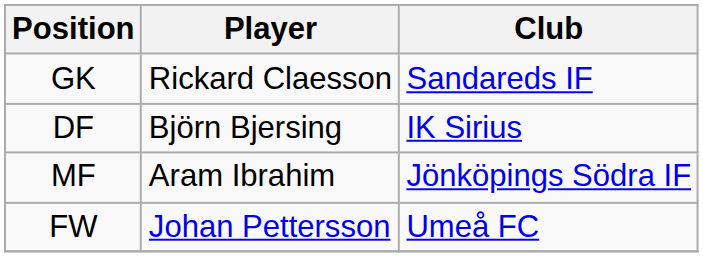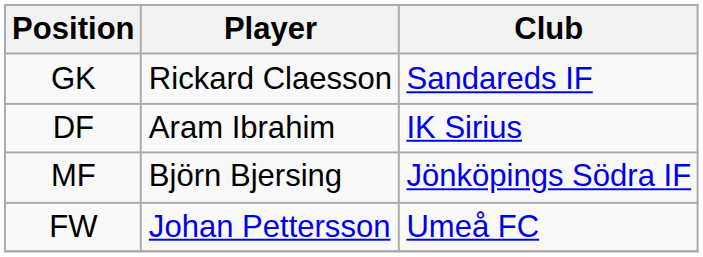 <table class="wikitable" style="text-align:center">
 <tr>
 <th>Position</th>
 <th>Player</th>
 <th>Club</th>
 </tr>
 <tr>
 <td>GK</td>
 <td align="left"> Rickard Claesson</td>
 <td align="left"><a href='#'>Sandareds IF</a></td>
 </tr>
 <tr>
 <td>DF</td>
-<td align="left"> Björn Bjersing</td>
+<td align="left"> Aram Ibrahim</td>
 <td align="left"><a href='#'>IK Sirius</a></td>
 </tr>
 <tr>
 <td>MF</td>
-<td align="left"> Aram Ibrahim</td>
+<td align="left"> Björn Bjersing</td>
 <td align="left"><a href='#'>Jönköpings Södra IF</a></td>
 </tr>
 <tr>
 <td>FW</td>
 <td align="left"> <a href='#'>Johan Pettersson</a></td>
 <td align="left"><a href='#'>Umeå FC</a></td>
 </tr>
 <tr>
 </tr>
 </table>
